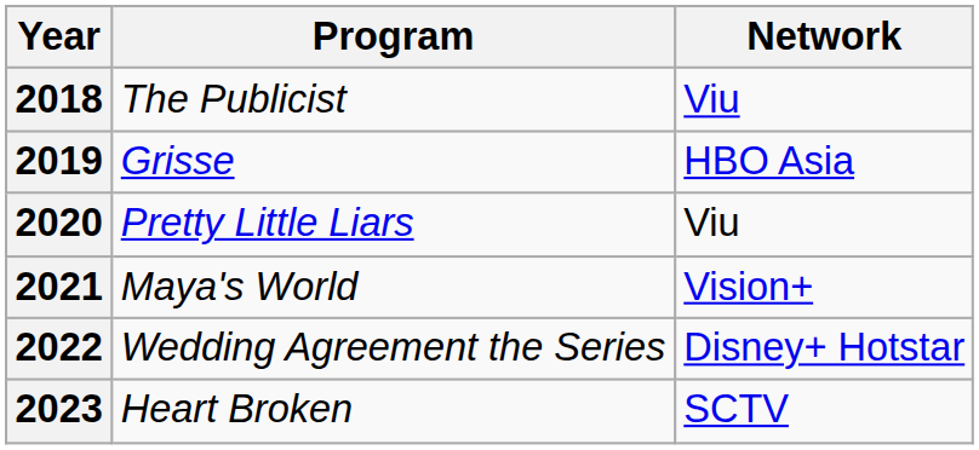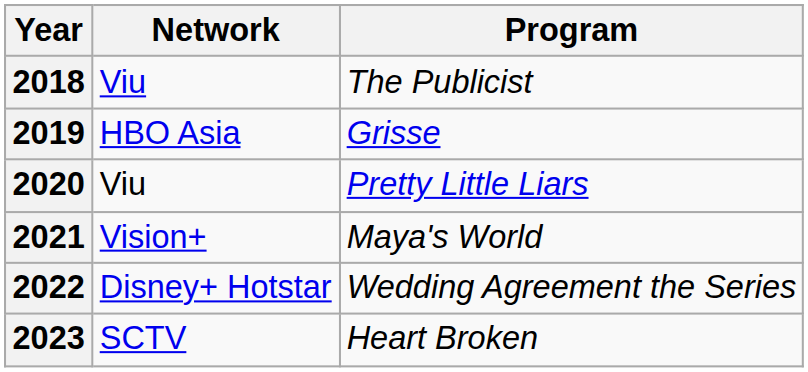 <table class="wikitable plainrowheaders">
 <tr>
 <th>Year</th>
+<th>Network</th>
 <th>Program</th>
-<th>Network</th>
 </tr>
 <tr>
 <th scope="row">2018</th>
+<td><a href='#'>Viu</a></td>
 <td><em>The Publicist</em></td>
-<td><a href='#'>Viu</a></td>
 </tr>
 <tr>
 <th scope="row">2019</th>
+<td><a href='#'>HBO Asia</a></td>
 <td><em><a href='#'>Grisse</a></em></td>
-<td><a href='#'>HBO Asia</a></td>
 </tr>
 <tr>
 <th scope="row">2020</th>
+<td>Viu</td>
 <td><em><a href='#'>Pretty Little Liars</a></em></td>
-<td>Viu</td>
 </tr>
 <tr>
 <th scope="row">2021</th>
+<td><a href='#'>Vision+</a></td>
 <td><em>Maya's World</em></td>
-<td><a href='#'>Vision+</a></td>
 </tr>
 <tr>
 <th scope="row">2022</th>
+<td><a href='#'>Disney+ Hotstar</a></td>
 <td><em>Wedding Agreement the Series</em></td>
-<td><a href='#'>Disney+ Hotstar</a></td>
 </tr>
 <tr>
 <th scope="row">2023</th>
+<td><a href='#'>SCTV</a></td>
 <td><em>Heart Broken</em></td>
-<td><a href='#'>SCTV</a></td>
 </tr>
 </table>
